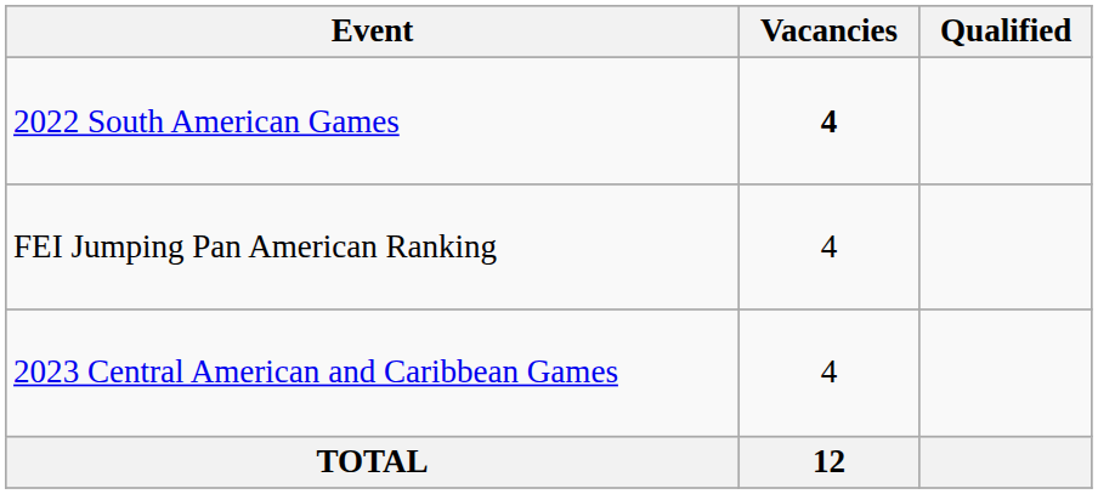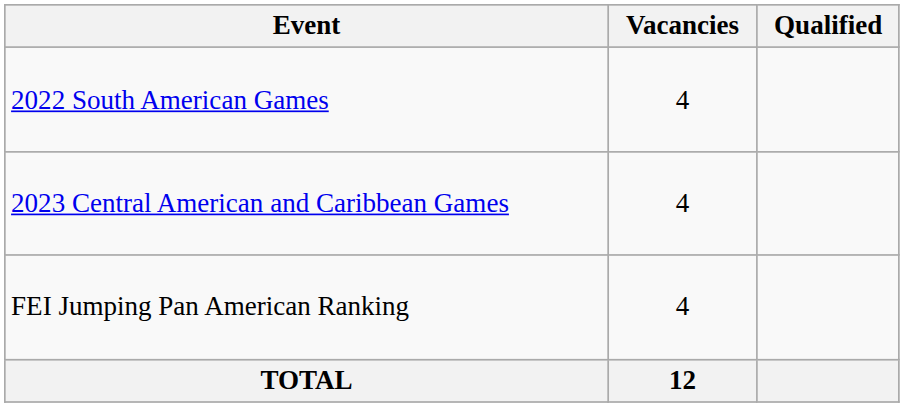 <table class="wikitable" width=60%>
 <tr>
 <th scope="col">Event</th>
 <th>Vacancies</th>
 <th>Qualified</th>
 </tr>
 <tr>
 <td><a href='#'>2022 South American Games</a></td>
-<td align="center"><strong>4</strong></td>
-<td><br><br><br></td>
-</tr>
-<tr>
-<td>FEI Jumping Pan American Ranking</td>
 <td align="center">4</td>
 <td><br><br><br></td>
 </tr>
 <tr>
 <td><a href='#'>2023 Central American and Caribbean Games</a></td>
 <td align="center">4</td>
 <td><br><br><br></td>
 </tr>
 <tr>
+<td>FEI Jumping Pan American Ranking</td>
+<td align="center">4</td>
+<td><br><br><br></td>
+</tr>
+<tr>
 <th>TOTAL</th>
 <th>12</th>
 <th></th>
 </tr>
 </table>
